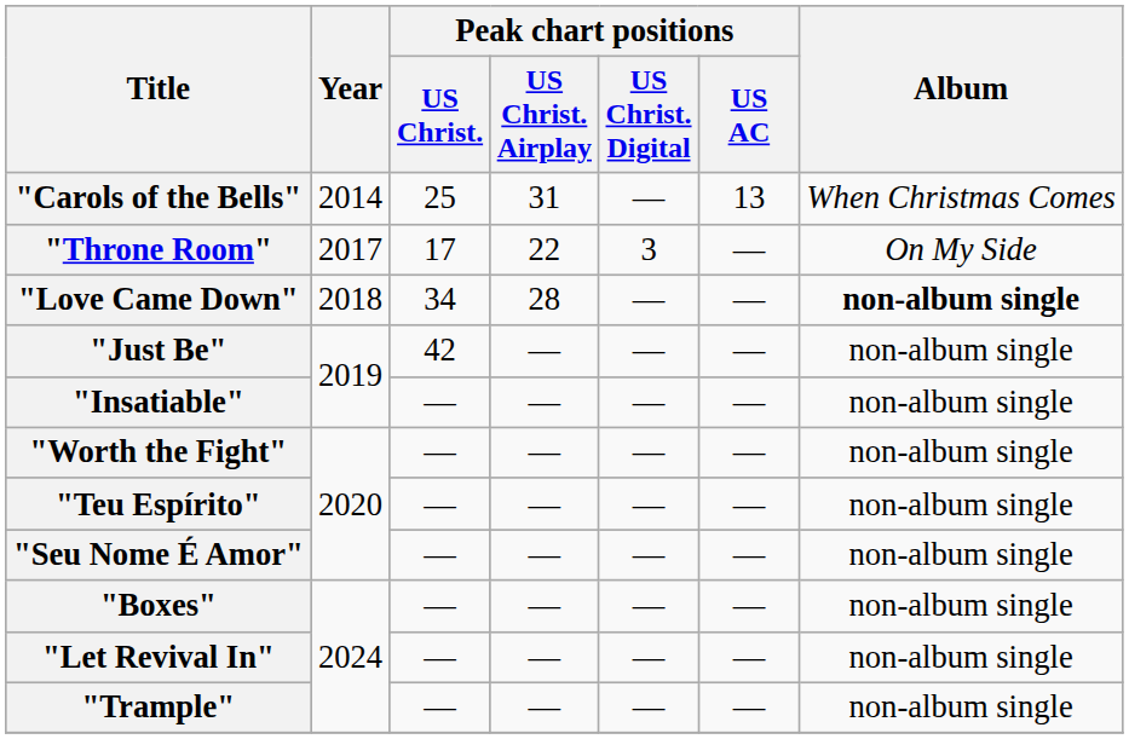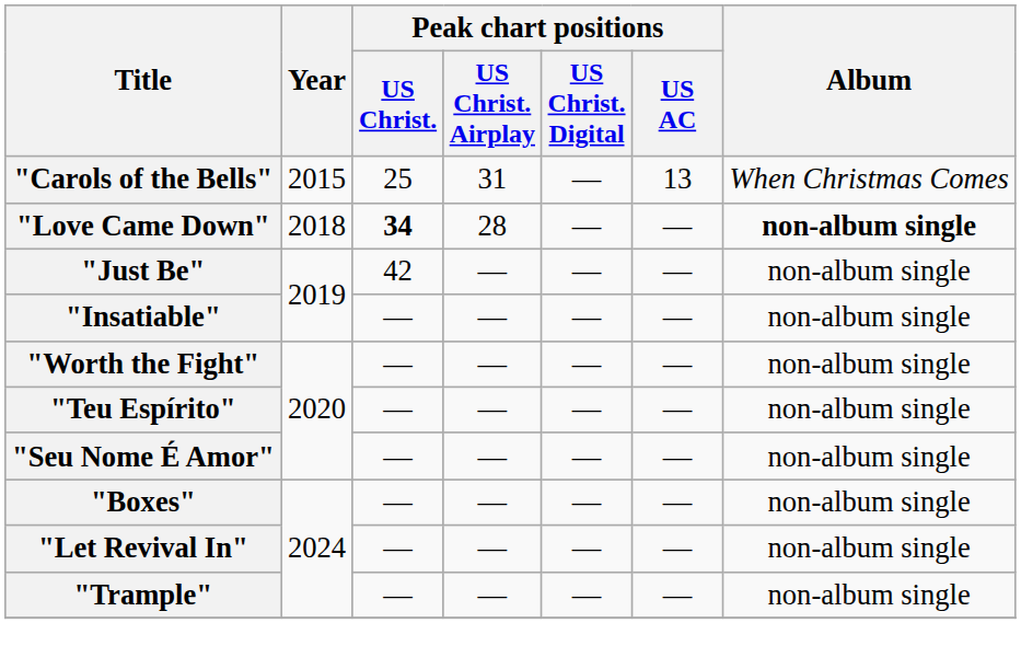 <table class="wikitable plainrowheaders" style="text-align:center;">
 <tr>
 <th scope="col" rowspan="2">Title</th>
 <th scope="col" rowspan="2">Year</th>
 <th scope="col" colspan="4">Peak chart positions</th>
 <th scope="col" rowspan="2">Album</th>
 </tr>
 <tr>
 <th style="width:3em; font-size:90%"><a href='#'>US<br>Christ.</a><br></th>
 <th style="width:3em; font-size:90%"><a href='#'>US<br>Christ.<br>Airplay</a><br></th>
 <th style="width:3em; font-size:90%"><a href='#'>US<br>Christ.<br>Digital</a><br></th>
 <th style="width:3em; font-size:90%"><a href='#'>US<br>AC</a><br></th>
 </tr>
 <tr>
 <th scope="row">"Carols of the Bells"</th>
-<td>2014</td>
+<td>2015</td>
 <td>25</td>
 <td>31</td>
 <td>—</td>
 <td>13</td>
 <td><em>When Christmas Comes</em></td>
 </tr>
 <tr>
-<th scope="row">"<a href='#'>Throne Room</a>"</th>
-<td>2017</td>
-<td>17</td>
-<td>22</td>
-<td>3</td>
-<td>—</td>
-<td><em>On My Side</em></td>
-</tr>
-<tr>
 <th scope="row">"Love Came Down"</th>
 <td>2018</td>
-<td>34</td>
+<td><strong>34</strong></td>
 <td>28</td>
 <td>—</td>
 <td>—</td>
 <td><strong>non-album single</strong></td>
 </tr>
 <tr>
 <th scope="row">"Just Be"</th>
 <td rowspan="2">2019</td>
 <td>42</td>
 <td>—</td>
 <td>—</td>
 <td>—</td>
 <td>non-album single</td>
 </tr>
 <tr>
 <th scope="row">"Insatiable"</th>
 <td>—</td>
 <td>—</td>
 <td>—</td>
 <td>—</td>
 <td>non-album single</td>
 </tr>
 <tr>
 <th scope="row">"Worth the Fight"</th>
 <td rowspan="3">2020</td>
 <td>—</td>
 <td>—</td>
 <td>—</td>
 <td>—</td>
 <td>non-album single</td>
 </tr>
 <tr>
 <th scope="row">"Teu Espírito" <br></th>
 <td>—</td>
 <td>—</td>
 <td>—</td>
 <td>—</td>
 <td>non-album single</td>
 </tr>
 <tr>
 <th scope="row">"Seu Nome É Amor" <br></th>
 <td>—</td>
 <td>—</td>
 <td>—</td>
 <td>—</td>
 <td>non-album single</td>
 </tr>
 <tr>
 <th scope="row">"Boxes"</th>
 <td rowspan="3">2024</td>
 <td>—</td>
 <td>—</td>
 <td>—</td>
 <td>—</td>
 <td>non-album single</td>
 </tr>
 <tr>
 <th scope="row">"Let Revival In"</th>
 <td>—</td>
 <td>—</td>
 <td>—</td>
 <td>—</td>
 <td>non-album single</td>
 </tr>
 <tr>
 <th scope="row">"Trample"</th>
 <td>—</td>
 <td>—</td>
 <td>—</td>
 <td>—</td>
 <td>non-album single</td>
 </tr>
 <tr>
 </tr>
 </table>
